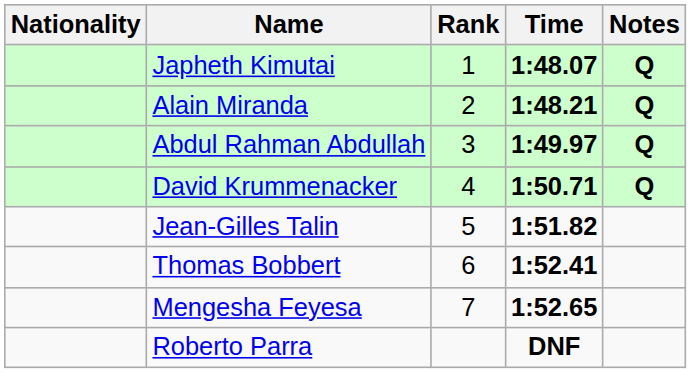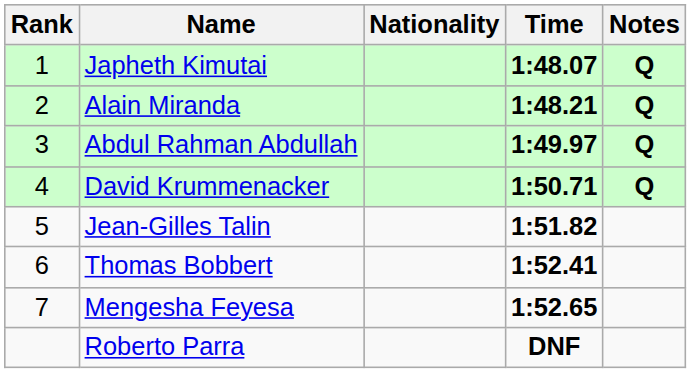 <table class="wikitable sortable" style="text-align:center">
 <tr>
+<th>Rank</th>
+<th>Name</th>
 <th>Nationality</th>
-<th>Name</th>
-<th>Rank</th>
 <th>Time</th>
 <th>Notes</th>
 </tr>
 <tr bgcolor=ccffcc>
+<td>1</td>
+<td align=left><a href='#'>Japheth Kimutai</a></td>
 <td align=left></td>
-<td align=left><a href='#'>Japheth Kimutai</a></td>
-<td>1</td>
 <td><strong>1:48.07</strong></td>
 <td><strong>Q</strong></td>
 </tr>
 <tr bgcolor=ccffcc>
+<td>2</td>
+<td align=left><a href='#'>Alain Miranda</a></td>
 <td align=left></td>
-<td align=left><a href='#'>Alain Miranda</a></td>
-<td>2</td>
 <td><strong>1:48.21</strong></td>
 <td><strong>Q</strong></td>
 </tr>
 <tr bgcolor=ccffcc>
+<td>3</td>
+<td align=left><a href='#'>Abdul Rahman Abdullah</a></td>
 <td align=left></td>
-<td align=left><a href='#'>Abdul Rahman Abdullah</a></td>
-<td>3</td>
 <td><strong>1:49.97</strong></td>
 <td><strong>Q</strong></td>
 </tr>
 <tr bgcolor=ccffcc>
+<td>4</td>
+<td align=left><a href='#'>David Krummenacker</a></td>
 <td align=left></td>
-<td align=left><a href='#'>David Krummenacker</a></td>
-<td>4</td>
 <td><strong>1:50.71</strong></td>
 <td><strong>Q</strong></td>
 </tr>
 <tr>
+<td>5</td>
+<td align=left><a href='#'>Jean-Gilles Talin</a></td>
 <td align=left></td>
-<td align=left><a href='#'>Jean-Gilles Talin</a></td>
-<td>5</td>
 <td><strong>1:51.82</strong></td>
 <td></td>
 </tr>
 <tr>
+<td>6</td>
+<td align=left><a href='#'>Thomas Bobbert</a></td>
 <td align=left></td>
-<td align=left><a href='#'>Thomas Bobbert</a></td>
-<td>6</td>
 <td><strong>1:52.41</strong></td>
 <td></td>
 </tr>
 <tr>
+<td>7</td>
+<td align=left><a href='#'>Mengesha Feyesa</a></td>
 <td align=left></td>
-<td align=left><a href='#'>Mengesha Feyesa</a></td>
-<td>7</td>
 <td><strong>1:52.65</strong></td>
 <td></td>
 </tr>
 <tr>
+<td></td>
+<td align=left><a href='#'>Roberto Parra</a></td>
 <td align=left></td>
-<td align=left><a href='#'>Roberto Parra</a></td>
-<td></td>
 <td><strong>DNF</strong></td>
 <td></td>
 </tr>
 </table>
